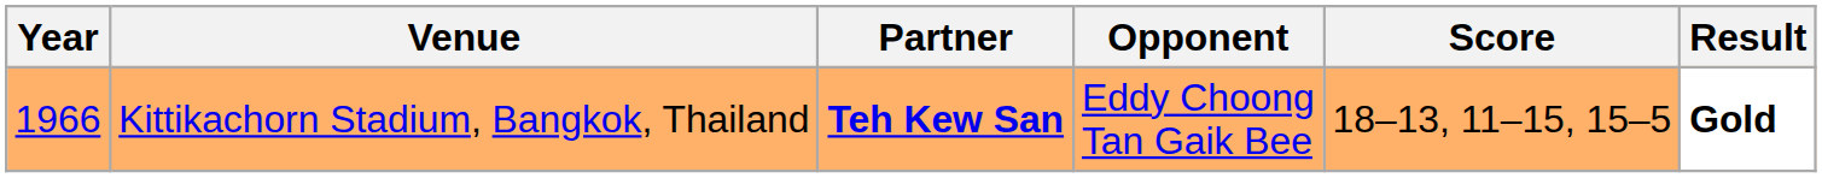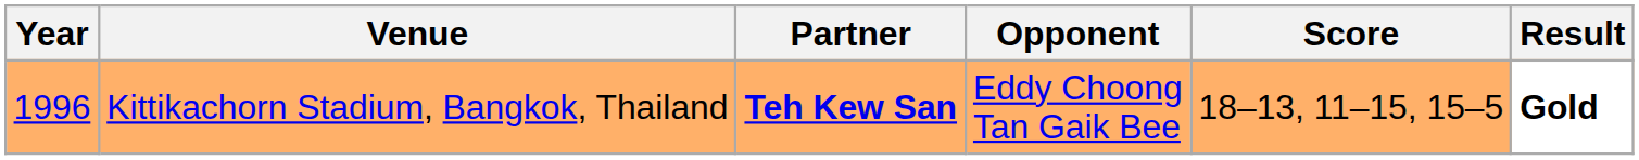 <table class="sortable wikitable" style="font-size: 90%;">
 <tr>
 <th>Year</th>
 <th>Venue</th>
 <th>Partner</th>
 <th>Opponent</th>
 <th>Score</th>
 <th>Result</th>
 </tr>
 <tr style="background:#FFB069">
-<td align="center"><a href='#'>1966</a></td>
+<td align="center"><a href='#'>1996</a></td>
 <td align="left"><a href='#'>Kittikachorn Stadium</a>, <a href='#'>Bangkok</a>, Thailand</td>
 <td align="left"><strong> <a href='#'>Teh Kew San</a></strong></td>
 <td align="left"> <a href='#'>Eddy Choong</a><br> <a href='#'>Tan Gaik Bee</a></td>
 <td align="left">18–13, 11–15, 15–5</td>
 <td style="text-align:left; background:white"> <strong>Gold</strong></td>
 </tr>
 </table>
